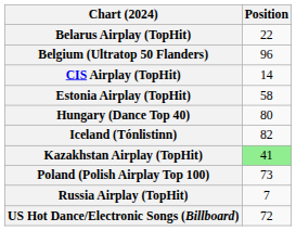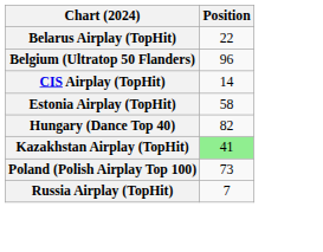 <table class="wikitable sortable plainrowheaders" style="text-align:center">
 <tr>
 <th scope="col">Chart (2024)</th>
 <th scope="col">Position</th>
 </tr>
 <tr>
 <th scope="row">Belarus Airplay (TopHit)</th>
 <td>22</td>
 </tr>
 <tr>
 <th scope="row">Belgium (Ultratop 50 Flanders)</th>
 <td>96</td>
 </tr>
 <tr>
 <th scope="row"><a href='#'>CIS</a> Airplay (TopHit)</th>
 <td>14</td>
 </tr>
 <tr>
 <th scope="row">Estonia Airplay (TopHit)</th>
 <td>58</td>
 </tr>
 <tr>
 <th scope="row">Hungary (Dance Top 40)</th>
-<td>80</td>
-</tr>
-<tr>
-<th scope="row">Iceland (Tónlistinn)</th>
 <td>82</td>
 </tr>
 <tr>
 <th scope="row">Kazakhstan Airplay (TopHit)</th>
 <td style="background: lightgreen;">41</td>
 </tr>
 <tr>
 <th scope="row">Poland (Polish Airplay Top 100)</th>
 <td>73</td>
 </tr>
 <tr>
 <th scope="row">Russia Airplay (TopHit)</th>
 <td>7</td>
 </tr>
-<tr>
-<th scope="row">US Hot Dance/Electronic Songs (<em>Billboard</em>)</th>
-<td>72</td>
-</tr>
 </table>
